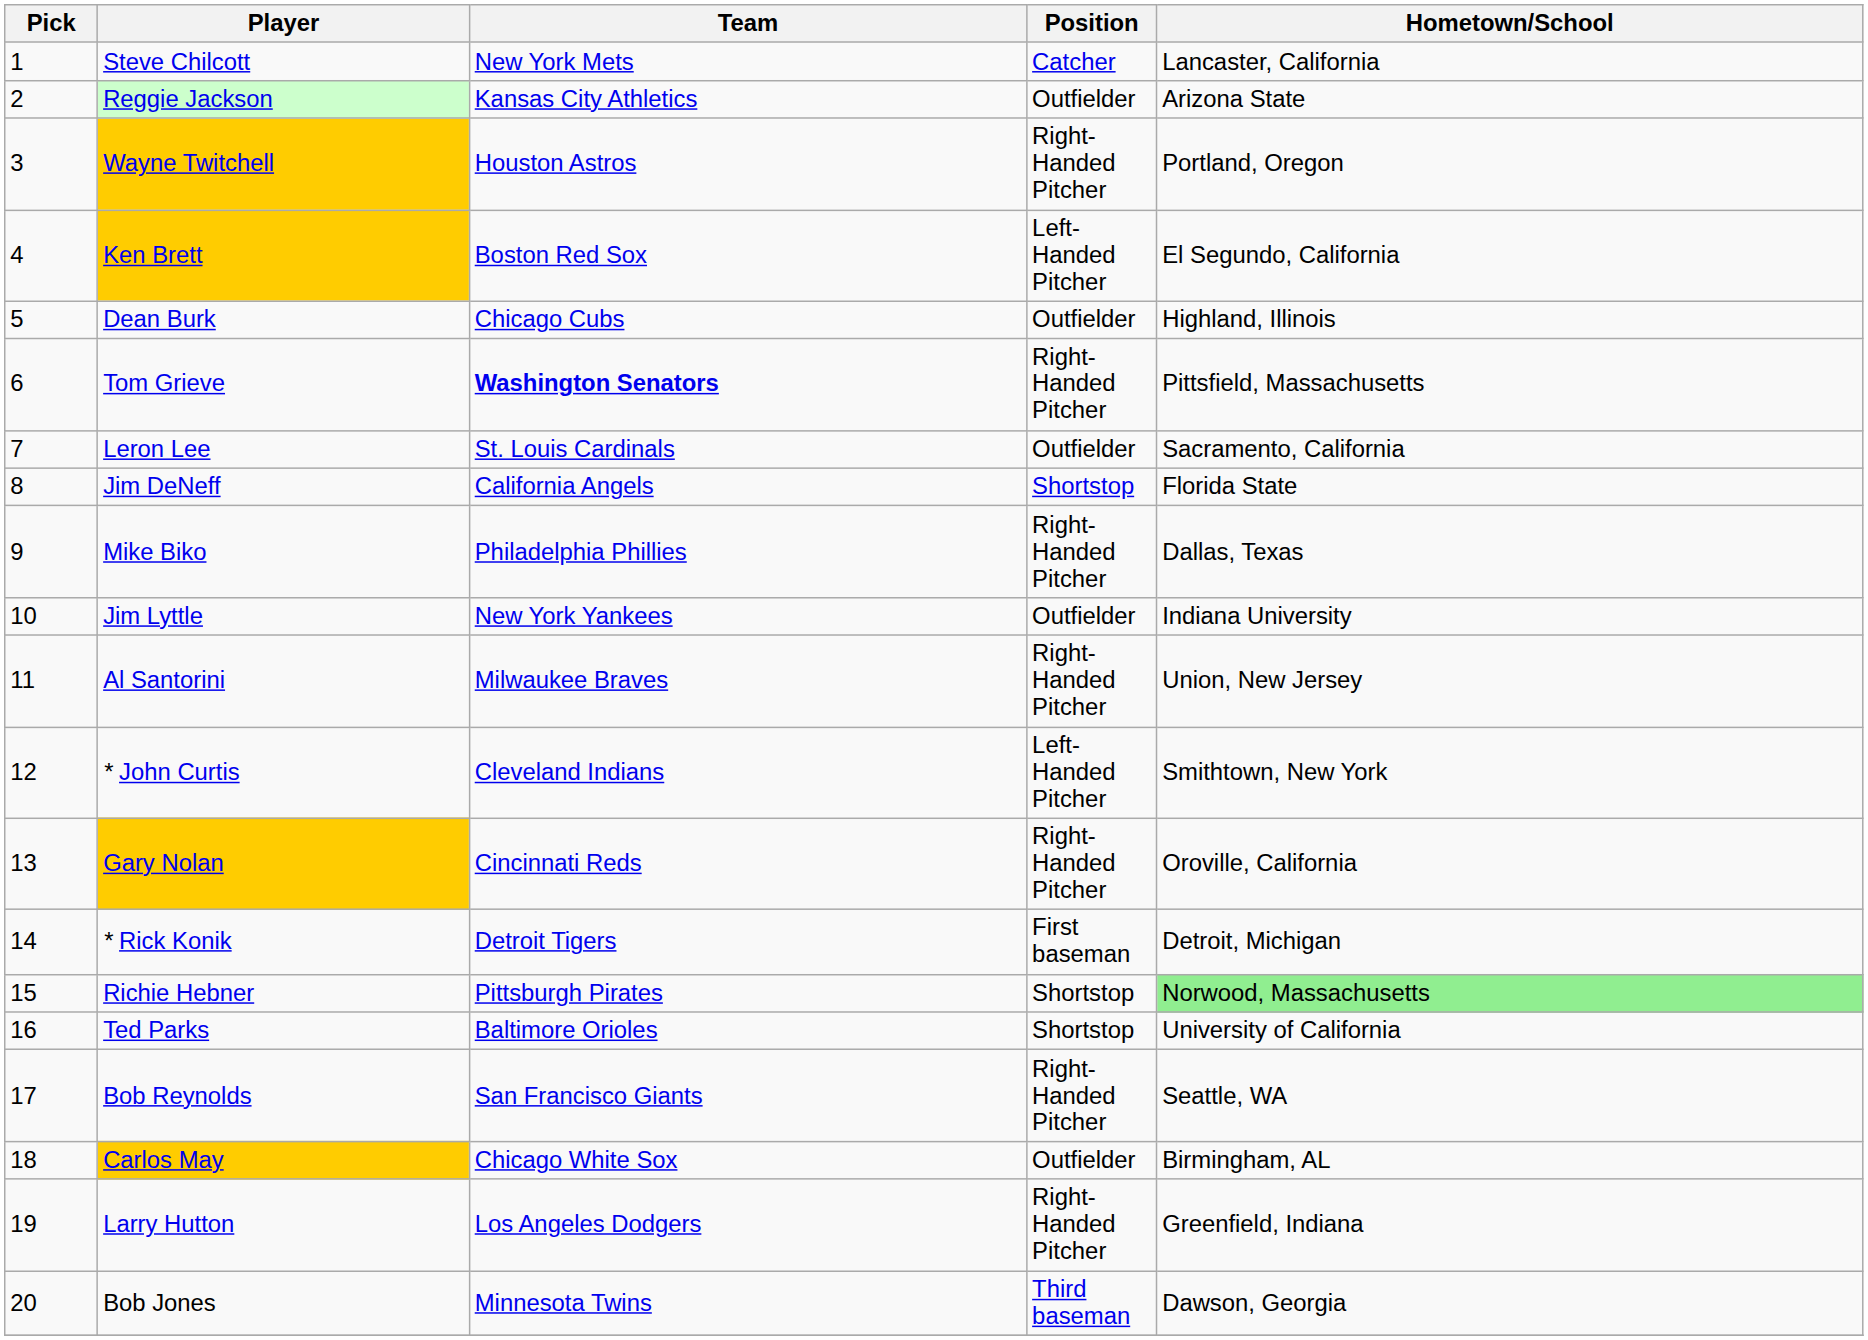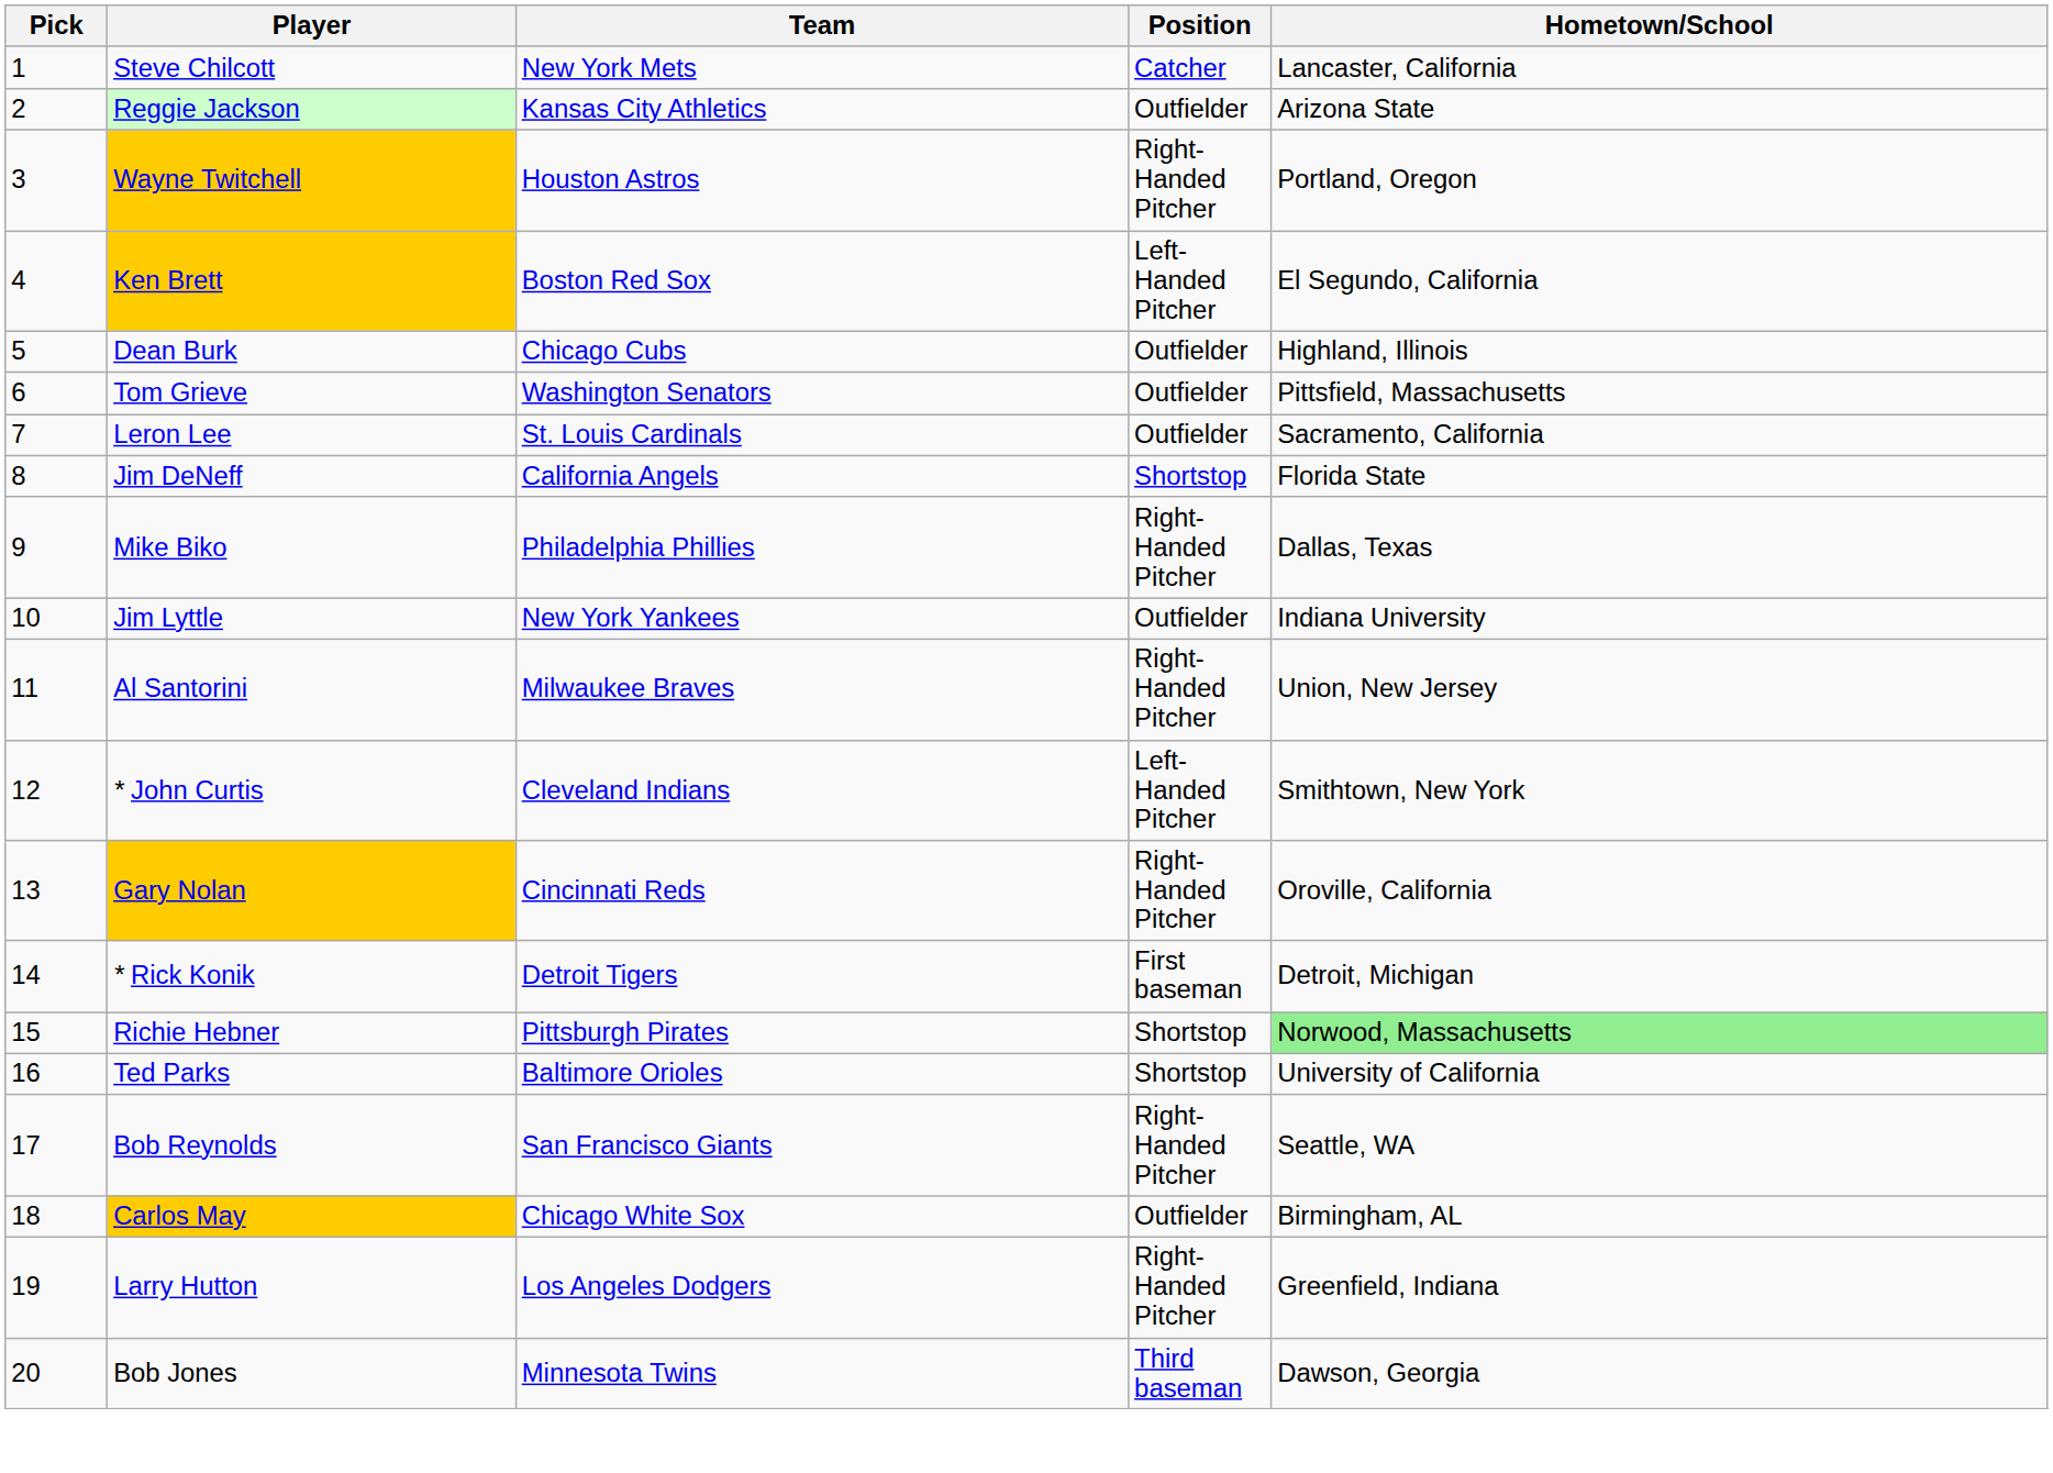 <table class="wikitable">
 <tr>
 <th Width="5%">Pick</th>
 <th width="20%">Player</th>
 <th width="30%">Team</th>
 <th width="7%">Position</th>
 <th width="38%">Hometown/School</th>
 </tr>
 <tr>
 <td>1</td>
 <td><a href='#'>Steve Chilcott</a></td>
 <td><a href='#'>New York Mets</a></td>
 <td><a href='#'>Catcher</a></td>
 <td>Lancaster, California</td>
 </tr>
 <tr>
 <td>2</td>
 <td Bgcolor="#CCFFCC"><a href='#'>Reggie Jackson</a></td>
 <td><a href='#'>Kansas City Athletics</a></td>
 <td>Outfielder</td>
 <td>Arizona State</td>
 </tr>
 <tr>
 <td>3</td>
 <td Bgcolor="#FFCC00"><a href='#'>Wayne Twitchell</a></td>
 <td><a href='#'>Houston Astros</a></td>
 <td>Right-Handed Pitcher</td>
 <td>Portland, Oregon</td>
 </tr>
 <tr>
 <td>4</td>
 <td Bgcolor="#FFCC00"><a href='#'>Ken Brett</a></td>
 <td><a href='#'>Boston Red Sox</a></td>
 <td>Left-Handed Pitcher</td>
 <td>El Segundo, California</td>
 </tr>
 <tr>
 <td>5</td>
 <td><a href='#'>Dean Burk</a></td>
 <td><a href='#'>Chicago Cubs</a></td>
 <td>Outfielder</td>
 <td>Highland, Illinois</td>
 </tr>
 <tr>
 <td>6</td>
 <td><a href='#'>Tom Grieve</a></td>
-<td><strong><a href='#'>Washington Senators</a></strong></td>
-<td>Right-Handed Pitcher</td>
+<td><a href='#'>Washington Senators</a></td>
+<td>Outfielder</td>
 <td>Pittsfield, Massachusetts</td>
 </tr>
 <tr>
 <td>7</td>
 <td><a href='#'>Leron Lee</a></td>
 <td><a href='#'>St. Louis Cardinals</a></td>
 <td>Outfielder</td>
 <td>Sacramento, California</td>
 </tr>
 <tr>
 <td>8</td>
 <td><a href='#'>Jim DeNeff</a></td>
 <td><a href='#'>California Angels</a></td>
 <td><a href='#'>Shortstop</a></td>
 <td>Florida State</td>
 </tr>
 <tr>
 <td>9</td>
 <td><a href='#'>Mike Biko</a></td>
 <td><a href='#'>Philadelphia Phillies</a></td>
 <td>Right-Handed Pitcher</td>
 <td>Dallas, Texas</td>
 </tr>
 <tr>
 <td>10</td>
 <td><a href='#'>Jim Lyttle</a></td>
 <td><a href='#'>New York Yankees</a></td>
 <td>Outfielder</td>
 <td>Indiana University</td>
 </tr>
 <tr>
 <td>11</td>
 <td><a href='#'>Al Santorini</a></td>
 <td><a href='#'>Milwaukee Braves</a></td>
 <td>Right-Handed Pitcher</td>
 <td>Union, New Jersey</td>
 </tr>
 <tr>
 <td>12</td>
 <td><em>*</em> <a href='#'>John Curtis</a></td>
 <td><a href='#'>Cleveland Indians</a></td>
 <td>Left-Handed Pitcher</td>
 <td>Smithtown, New York</td>
 </tr>
 <tr>
 <td>13</td>
 <td Bgcolor="#FFCC00"><a href='#'>Gary Nolan</a></td>
 <td><a href='#'>Cincinnati Reds</a></td>
 <td>Right-Handed Pitcher</td>
 <td>Oroville, California</td>
 </tr>
 <tr>
 <td>14</td>
 <td><em>*</em> <a href='#'>Rick Konik</a></td>
 <td><a href='#'>Detroit Tigers</a></td>
 <td>First baseman</td>
 <td>Detroit, Michigan</td>
 </tr>
 <tr>
 <td>15</td>
 <td><a href='#'>Richie Hebner</a></td>
 <td><a href='#'>Pittsburgh Pirates</a></td>
 <td>Shortstop</td>
 <td style="background: lightgreen;">Norwood, Massachusetts</td>
 </tr>
 <tr>
 <td>16</td>
 <td><a href='#'>Ted Parks</a></td>
 <td><a href='#'>Baltimore Orioles</a></td>
 <td>Shortstop</td>
 <td>University of California</td>
 </tr>
 <tr>
 <td>17</td>
 <td><a href='#'>Bob Reynolds</a></td>
 <td><a href='#'>San Francisco Giants</a></td>
 <td>Right-Handed Pitcher</td>
 <td>Seattle, WA</td>
 </tr>
 <tr>
 <td>18</td>
 <td Bgcolor="#FFCC00"><a href='#'>Carlos May</a></td>
 <td><a href='#'>Chicago White Sox</a></td>
 <td>Outfielder</td>
 <td>Birmingham, AL</td>
 </tr>
 <tr>
 <td>19</td>
 <td><a href='#'>Larry Hutton</a></td>
 <td><a href='#'>Los Angeles Dodgers</a></td>
 <td>Right-Handed Pitcher</td>
 <td>Greenfield, Indiana</td>
 </tr>
 <tr>
 <td>20</td>
 <td>Bob Jones</td>
 <td><a href='#'>Minnesota Twins</a></td>
 <td><a href='#'>Third baseman</a></td>
 <td>Dawson, Georgia</td>
 </tr>
 <tr>
 </tr>
 </table>
